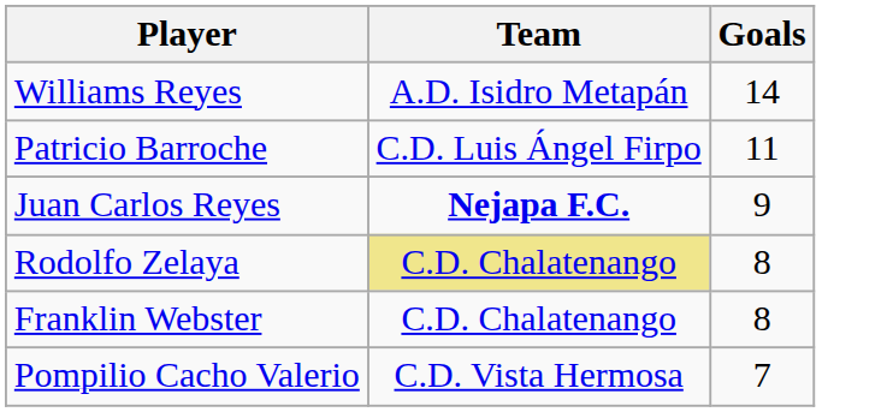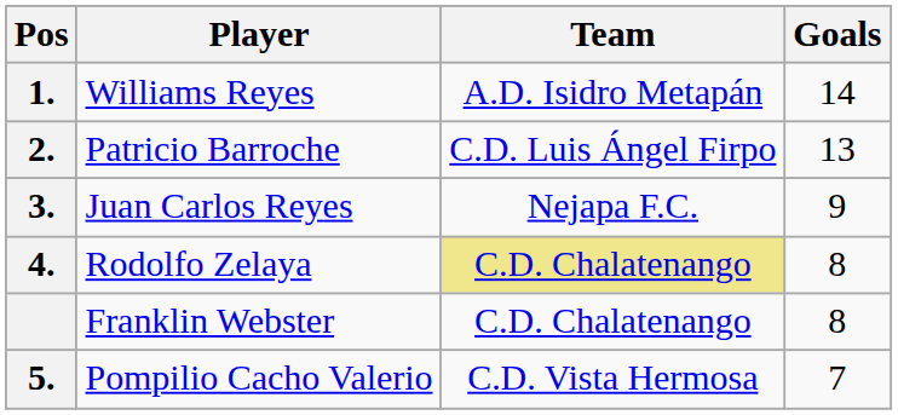 <table class="wikitable">
 <tr>
+<th align="center">Pos</th>
 <th align="center">Player</th>
 <th align="center">Team</th>
 <th align="center">Goals</th>
 </tr>
 <tr>
+<th align="center">1.</th>
 <td>  <a href='#'>Williams Reyes</a></td>
 <td align="center"><a href='#'>A.D. Isidro Metapán</a></td>
 <td align="center">14</td>
 </tr>
 <tr>
+<th align="center">2.</th>
 <td> <a href='#'>Patricio Barroche</a></td>
 <td align="center"><a href='#'>C.D. Luis Ángel Firpo</a></td>
-<td align="center">11</td>
+<td align="center">13</td>
 </tr>
 <tr>
+<th align="center">3.</th>
 <td> <a href='#'>Juan Carlos Reyes</a></td>
-<td align="center"><strong><a href='#'>Nejapa F.C.</a></strong></td>
+<td align="center"><a href='#'>Nejapa F.C.</a></td>
 <td align="center">9</td>
 </tr>
 <tr>
+<th align="center">4.</th>
 <td> <a href='#'>Rodolfo Zelaya</a></td>
 <td align="center" style="background: khaki;"><a href='#'>C.D. Chalatenango</a></td>
 <td align="center">8</td>
 </tr>
 <tr>
+<th align="center"></th>
 <td> <a href='#'>Franklin Webster</a></td>
 <td align="center"><a href='#'>C.D. Chalatenango</a></td>
 <td align="center">8</td>
 </tr>
 <tr>
+<th align="center">5.</th>
 <td> <a href='#'>Pompilio Cacho Valerio</a></td>
 <td align="center"><a href='#'>C.D. Vista Hermosa</a></td>
 <td align="center">7</td>
 </tr>
 </table>
